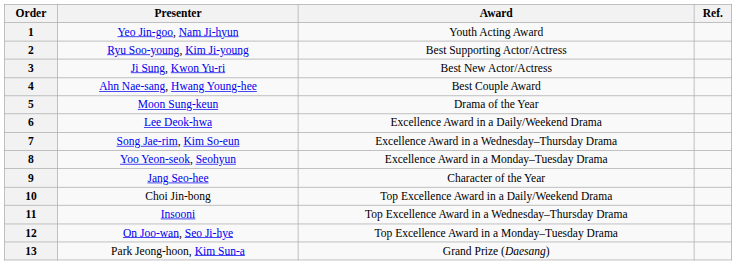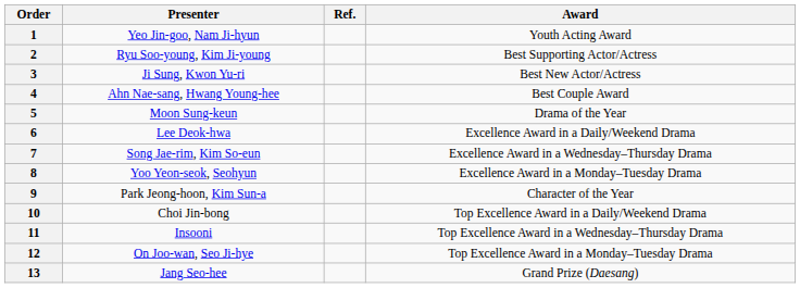 <table class="wikitable" style="text-align:center; width:80%;">
 <tr>
 <th>Order</th>
 <th>Presenter</th>
+<th>Ref.</th>
 <th>Award</th>
-<th>Ref.</th>
 </tr>
 <tr>
 <th>1</th>
 <td><a href='#'>Yeo Jin-goo</a>, <a href='#'>Nam Ji-hyun</a></td>
+<td></td>
 <td>Youth Acting Award</td>
-<td></td>
 </tr>
 <tr>
 <th>2</th>
 <td><a href='#'>Ryu Soo-young</a>, <a href='#'>Kim Ji-young</a></td>
+<td></td>
 <td>Best Supporting Actor/Actress</td>
-<td></td>
 </tr>
 <tr>
 <th>3</th>
 <td><a href='#'>Ji Sung</a>, <a href='#'>Kwon Yu-ri</a></td>
+<td></td>
 <td>Best New Actor/Actress</td>
-<td></td>
 </tr>
 <tr>
 <th>4</th>
 <td><a href='#'>Ahn Nae-sang</a>, <a href='#'>Hwang Young-hee</a></td>
+<td></td>
 <td>Best Couple Award</td>
-<td></td>
 </tr>
 <tr>
 <th>5</th>
 <td><a href='#'>Moon Sung-keun</a></td>
+<td></td>
 <td>Drama of the Year</td>
-<td></td>
 </tr>
 <tr>
 <th>6</th>
 <td><a href='#'>Lee Deok-hwa</a></td>
+<td></td>
 <td>Excellence Award in a Daily/Weekend Drama</td>
-<td></td>
 </tr>
 <tr>
 <th>7</th>
 <td><a href='#'>Song Jae-rim</a>, <a href='#'>Kim So-eun</a></td>
+<td></td>
 <td>Excellence Award in a Wednesday–Thursday Drama</td>
-<td></td>
 </tr>
 <tr>
 <th>8</th>
 <td><a href='#'>Yoo Yeon-seok</a>, <a href='#'>Seohyun</a></td>
+<td></td>
 <td>Excellence Award in a Monday–Tuesday Drama</td>
-<td></td>
 </tr>
 <tr>
 <th>9</th>
-<td><a href='#'>Jang Seo-hee</a></td>
+<td>Park Jeong-hoon, <a href='#'>Kim Sun-a</a></td>
+<td></td>
 <td>Character of the Year</td>
-<td></td>
 </tr>
 <tr>
 <th>10</th>
 <td>Choi Jin-bong</td>
+<td></td>
 <td>Top Excellence Award in a Daily/Weekend Drama</td>
-<td></td>
 </tr>
 <tr>
 <th>11</th>
 <td><a href='#'>Insooni</a></td>
+<td></td>
 <td>Top Excellence Award in a Wednesday–Thursday Drama</td>
-<td></td>
 </tr>
 <tr>
 <th>12</th>
 <td><a href='#'>On Joo-wan</a>, <a href='#'>Seo Ji-hye</a></td>
+<td></td>
 <td>Top Excellence Award in a Monday–Tuesday Drama</td>
-<td></td>
 </tr>
 <tr>
 <th>13</th>
-<td>Park Jeong-hoon, <a href='#'>Kim Sun-a</a></td>
+<td><a href='#'>Jang Seo-hee</a></td>
+<td></td>
 <td>Grand Prize (<em>Daesang</em>)</td>
-<td></td>
 </tr>
 </table>
